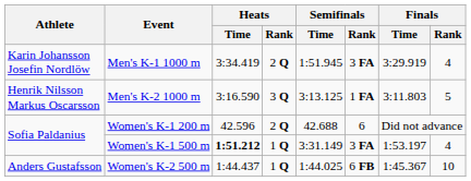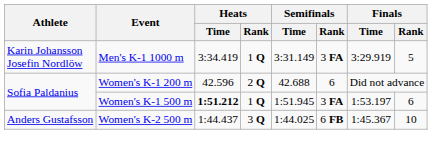 <table class="wikitable" style="font-size:90%">
 <tr>
 <th rowspan="2">Athlete</th>
 <th rowspan="2">Event</th>
 <th colspan=2>Heats</th>
 <th colspan=2>Semifinals</th>
 <th colspan=2>Finals</th>
 </tr>
 <tr style="font-size:95%">
 <th>Time</th>
 <th>Rank</th>
 <th>Time</th>
 <th>Rank</th>
 <th>Time</th>
 <th>Rank</th>
 </tr>
 <tr align=center>
 <td align=left><a href='#'>Karin Johansson</a><br><a href='#'>Josefin Nordlöw</a></td>
 <td align=left><a href='#'>Men's K-1 1000 m</a></td>
 <td>3:34.419</td>
-<td>2 <strong>Q</strong></td>
-<td>1:51.945</td>
+<td>1 <strong>Q</strong></td>
+<td>3:31.149</td>
 <td>3 <strong>FA</strong></td>
 <td>3:29.919</td>
-<td>4</td>
-</tr>
-<tr align=center>
-<td align=left><a href='#'>Henrik Nilsson</a><br><a href='#'>Markus Oscarsson</a></td>
-<td align=left><a href='#'>Men's K-2 1000 m</a></td>
-<td>3:16.590</td>
-<td>3 <strong>Q</strong></td>
-<td>3:13.125</td>
-<td>1 <strong>FA</strong></td>
-<td>3:11.803</td>
 <td>5</td>
 </tr>
 <tr align=center>
 <td align=left rowspan=2><a href='#'>Sofia Paldanius</a></td>
 <td align=left><a href='#'>Women's K-1 200 m</a></td>
 <td>42.596</td>
 <td>2 <strong>Q</strong></td>
 <td>42.688</td>
 <td>6</td>
 <td colspan=2>Did not advance</td>
 </tr>
 <tr align=center>
 <td align=left><a href='#'>Women's K-1 500 m</a></td>
 <td><strong>1:51.212</strong></td>
 <td>1 <strong>Q</strong></td>
-<td>3:31.149</td>
+<td>1:51.945</td>
 <td>3 <strong>FA</strong></td>
 <td>1:53.197</td>
-<td>4</td>
+<td>6</td>
 </tr>
 <tr align=center>
 <td align=left><a href='#'>Anders Gustafsson</a></td>
 <td align=left><a href='#'>Women's K-2 500 m</a></td>
 <td>1:44.437</td>
-<td>1 <strong>Q</strong></td>
+<td>3 <strong>Q</strong></td>
 <td>1:44.025</td>
 <td>6 <strong>FB</strong></td>
 <td>1:45.367</td>
 <td>10</td>
 </tr>
 </table>
